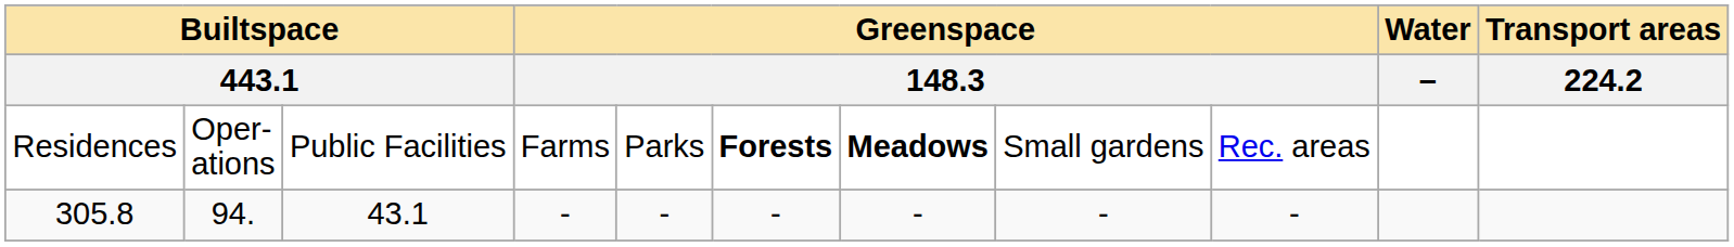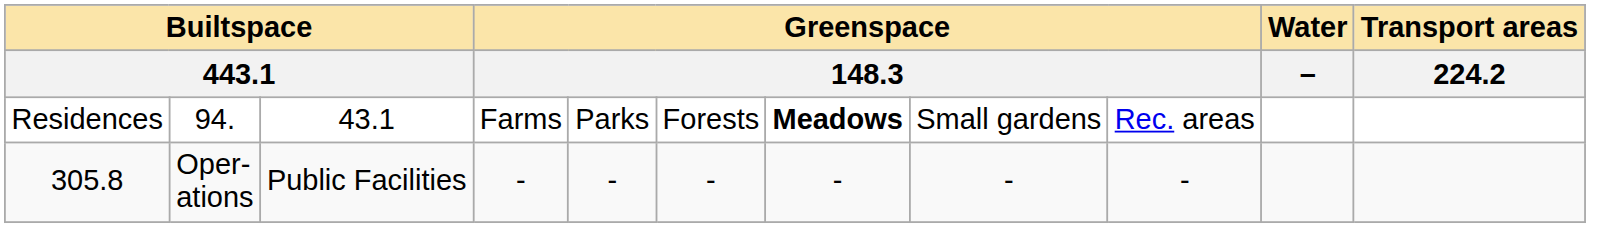 <table class=wikitable align=center style="margin-left:0em;">
 <tr --- style="background:#FBE5A9">
 <td colspan="3" align="center"><strong>Builtspace</strong></td>
 <td colspan="6" align="center"><strong>Greenspace</strong></td>
 <td align="center"><strong>Water</strong></td>
 <td align="center"><strong>Transport areas</strong></td>
 </tr>
 <tr --- style="background:#FFFFFF">
 <th colspan="3" align="center">443.1</th>
 <th colspan="6" align="center">148.3</th>
 <th align="center">– </th>
 <th align="center">224.2</th>
 </tr>
 <tr --- style="background:#FFFFFF">
 <td>Residences</td>
-<td>Oper-<br>ations</td>
-<td>Public Facilities</td>
+<td align="center">94.</td>
+<td align="center">43.1</td>
 <td>Farms</td>
 <td>Parks</td>
-<td><strong>Forests</strong></td>
+<td>Forests</td>
 <td><strong>Meadows</strong></td>
 <td>Small gardens</td>
 <td><a href='#'>Rec.</a> areas</td>
 <td></td>
 <td></td>
 </tr>
 <tr --->
 <td align="center">305.8</td>
-<td align="center">94.</td>
-<td align="center">43.1</td>
+<td>Oper-<br>ations</td>
+<td>Public Facilities</td>
 <td align="center">-</td>
 <td align="center">-</td>
 <td align="center">-</td>
 <td align="center">-</td>
 <td align="center">-</td>
 <td align="center">-</td>
 <td></td>
 <td></td>
 </tr>
 </table>
